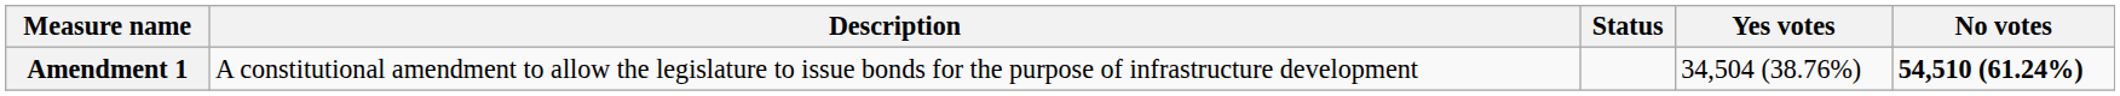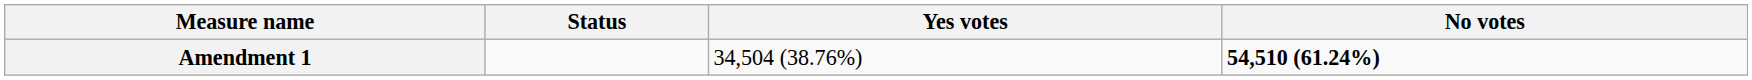 <table class="wikitable sortable plainrowheaders" style="width:100%">
 <tr>
 <th scope="col">Measure name</th>
-<th class="unsortable" scope="col">Description</th>
 <th scope="col">Status</th>
 <th scope="col">Yes votes</th>
 <th scope="col">No votes</th>
 </tr>
 <tr>
 <th scope="row">Amendment 1</th>
-<td>A constitutional amendment to allow the legislature to issue bonds for the purpose of infrastructure development</td>
 <td></td>
 <td>34,504 (38.76%)</td>
 <td><strong>54,510 (61.24%)</strong></td>
 </tr>
 </table>
